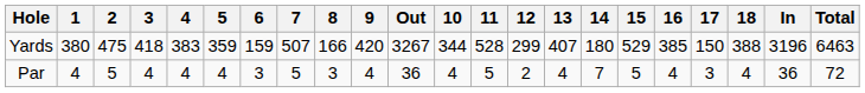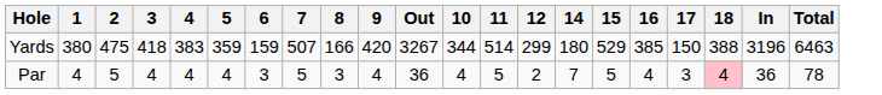 <table class="wikitable" style="text-align:center">
 <tr>
 <th align="left">Hole</th>
 <th>1</th>
 <th>2</th>
 <th>3</th>
 <th>4</th>
 <th>5</th>
 <th>6</th>
 <th>7</th>
 <th>8</th>
 <th>9</th>
 <th>Out</th>
 <th>10</th>
 <th>11</th>
 <th>12</th>
-<th>13</th>
 <th>14</th>
 <th>15</th>
 <th>16</th>
 <th>17</th>
 <th>18</th>
 <th>In</th>
 <th>Total</th>
 </tr>
 <tr>
 <td align="center">Yards</td>
 <td>380</td>
 <td>475</td>
 <td>418</td>
 <td>383</td>
 <td>359</td>
 <td>159</td>
 <td>507</td>
 <td>166</td>
 <td>420</td>
 <td>3267</td>
 <td>344</td>
-<td>528</td>
+<td>514</td>
 <td>299</td>
-<td>407</td>
 <td>180</td>
 <td>529</td>
 <td>385</td>
 <td>150</td>
 <td>388</td>
 <td>3196</td>
 <td>6463</td>
 </tr>
 <tr>
 <td align="center">Par</td>
 <td>4</td>
 <td>5</td>
 <td>4</td>
 <td>4</td>
 <td>4</td>
 <td>3</td>
 <td>5</td>
 <td>3</td>
 <td>4</td>
 <td>36</td>
 <td>4</td>
 <td>5</td>
 <td>2</td>
-<td>4</td>
 <td>7</td>
 <td>5</td>
 <td>4</td>
 <td>3</td>
-<td>4</td>
+<td style="background: pink;">4</td>
 <td>36</td>
-<td>72</td>
+<td>78</td>
 </tr>
 </table>
